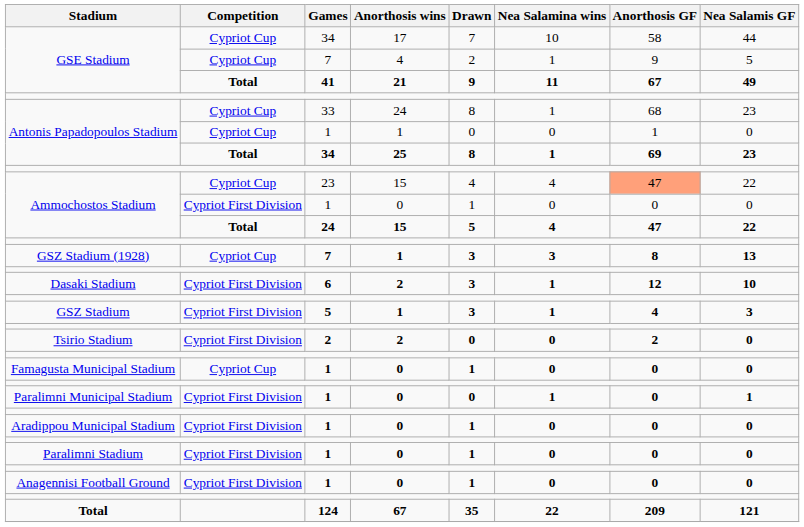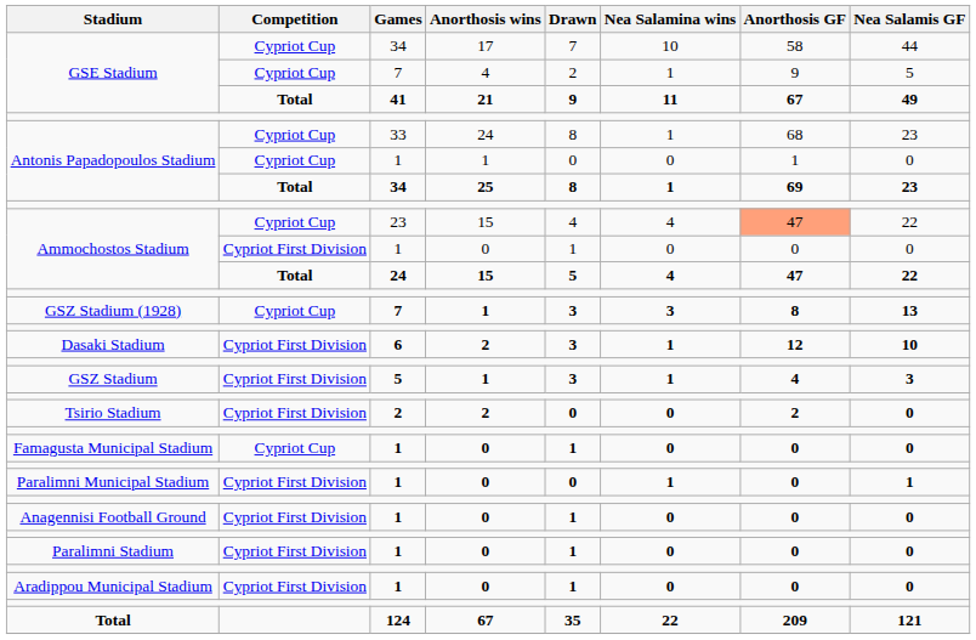 <table class="wikitable" style="margin:1em auto; text-align:center; font-size:90%">
 <tr>
 <th>Stadium</th>
 <th>Competition</th>
 <th>Games</th>
 <th>Anorthosis wins</th>
 <th>Drawn</th>
 <th>Nea Salamina wins</th>
 <th>Anorthosis GF</th>
 <th>Nea Salamis GF</th>
 </tr>
 <tr>
 <td rowspan=3><a href='#'>GSE Stadium</a></td>
 <td><a href='#'>Cypriot Cup</a></td>
 <td>34</td>
 <td>17</td>
 <td>7</td>
 <td>10</td>
 <td>58</td>
 <td>44</td>
 </tr>
 <tr>
 <td><a href='#'>Cypriot Cup</a></td>
 <td>7</td>
 <td>4</td>
 <td>2</td>
 <td>1</td>
 <td>9</td>
 <td>5</td>
 </tr>
 <tr>
 <td><strong>Total</strong></td>
 <td><strong>41</strong></td>
 <td><strong>21</strong></td>
 <td><strong>9</strong></td>
 <td><strong>11</strong></td>
 <td><strong>67</strong></td>
 <td><strong>49</strong></td>
 </tr>
 <tr>
 <td colspan="8"></td>
 </tr>
 <tr>
 <td rowspan=3><a href='#'>Antonis Papadopoulos Stadium</a></td>
 <td><a href='#'>Cypriot Cup</a></td>
 <td>33</td>
 <td>24</td>
 <td>8</td>
 <td>1</td>
 <td>68</td>
 <td>23</td>
 </tr>
 <tr>
 <td><a href='#'>Cypriot Cup</a></td>
 <td>1</td>
 <td>1</td>
 <td>0</td>
 <td>0</td>
 <td>1</td>
 <td>0</td>
 </tr>
 <tr>
 <td><strong>Total</strong></td>
 <td><strong>34</strong></td>
 <td><strong>25</strong></td>
 <td><strong>8</strong></td>
 <td><strong>1</strong></td>
 <td><strong>69</strong></td>
 <td><strong>23</strong></td>
 </tr>
 <tr>
 <td colspan="8"></td>
 </tr>
 <tr>
 <td rowspan=3><a href='#'>Ammochostos Stadium</a></td>
 <td><a href='#'>Cypriot Cup</a></td>
 <td>23</td>
 <td>15</td>
 <td>4</td>
 <td>4</td>
 <td style="background: lightsalmon;">47</td>
 <td>22</td>
 </tr>
 <tr>
 <td><a href='#'>Cypriot First Division</a></td>
 <td>1</td>
 <td>0</td>
 <td>1</td>
 <td>0</td>
 <td>0</td>
 <td>0</td>
 </tr>
 <tr>
 <td><strong>Total</strong></td>
 <td><strong>24</strong></td>
 <td><strong>15</strong></td>
 <td><strong>5</strong></td>
 <td><strong>4</strong></td>
 <td><strong>47</strong></td>
 <td><strong>22</strong></td>
 </tr>
 <tr>
 <td colspan="8"></td>
 </tr>
 <tr>
 <td rowspan=1><a href='#'>GSZ Stadium (1928)</a></td>
 <td><a href='#'>Cypriot Cup</a></td>
 <td><strong>7</strong></td>
 <td><strong>1</strong></td>
 <td><strong>3</strong></td>
 <td><strong>3</strong></td>
 <td><strong>8</strong></td>
 <td><strong>13</strong></td>
 </tr>
 <tr>
 <td colspan="8"></td>
 </tr>
 <tr>
 <td rowspan=1><a href='#'>Dasaki Stadium</a></td>
 <td><a href='#'>Cypriot First Division</a></td>
 <td><strong>6</strong></td>
 <td><strong>2</strong></td>
 <td><strong>3</strong></td>
 <td><strong>1</strong></td>
 <td><strong>12</strong></td>
 <td><strong>10</strong></td>
 </tr>
 <tr>
 <td colspan="8"></td>
 </tr>
 <tr>
 <td><a href='#'>GSZ Stadium</a></td>
 <td><a href='#'>Cypriot First Division</a></td>
 <td><strong>5</strong></td>
 <td><strong>1</strong></td>
 <td><strong>3</strong></td>
 <td><strong>1</strong></td>
 <td><strong>4</strong></td>
 <td><strong>3</strong></td>
 </tr>
 <tr>
 <td colspan="8"></td>
 </tr>
 <tr>
 <td><a href='#'>Tsirio Stadium</a></td>
 <td><a href='#'>Cypriot First Division</a></td>
 <td><strong>2</strong></td>
 <td><strong>2</strong></td>
 <td><strong>0</strong></td>
 <td><strong>0</strong></td>
 <td><strong>2</strong></td>
 <td><strong>0</strong></td>
 </tr>
 <tr>
 <td colspan="8"></td>
 </tr>
 <tr>
 <td><a href='#'>Famagusta Municipal Stadium</a></td>
 <td><a href='#'>Cypriot Cup</a></td>
 <td><strong>1</strong></td>
 <td><strong>0</strong></td>
 <td><strong>1</strong></td>
 <td><strong>0</strong></td>
 <td><strong>0</strong></td>
 <td><strong>0</strong></td>
 </tr>
 <tr>
 <td colspan="8"></td>
 </tr>
 <tr>
 <td rowspan=1><a href='#'>Paralimni Municipal Stadium</a></td>
 <td><a href='#'>Cypriot First Division</a></td>
 <td><strong>1</strong></td>
 <td><strong>0</strong></td>
 <td><strong>0</strong></td>
 <td><strong>1</strong></td>
 <td><strong>0</strong></td>
 <td><strong>1</strong></td>
 </tr>
 <tr>
 <td colspan="8"></td>
 </tr>
 <tr>
-<td><a href='#'>Aradippou Municipal Stadium</a></td>
+<td rowspan=1><a href='#'>Anagennisi Football Ground</a></td>
 <td><a href='#'>Cypriot First Division</a></td>
 <td><strong>1</strong></td>
 <td><strong>0</strong></td>
 <td><strong>1</strong></td>
 <td><strong>0</strong></td>
 <td><strong>0</strong></td>
 <td><strong>0</strong></td>
 </tr>
 <tr>
 <td colspan="8"></td>
 </tr>
 <tr>
 <td><a href='#'>Paralimni Stadium</a></td>
 <td><a href='#'>Cypriot First Division</a></td>
 <td><strong>1</strong></td>
 <td><strong>0</strong></td>
 <td><strong>1</strong></td>
 <td><strong>0</strong></td>
 <td><strong>0</strong></td>
 <td><strong>0</strong></td>
 </tr>
 <tr>
 <td colspan="8"></td>
 </tr>
 <tr>
-<td rowspan=1><a href='#'>Anagennisi Football Ground</a></td>
+<td><a href='#'>Aradippou Municipal Stadium</a></td>
 <td><a href='#'>Cypriot First Division</a></td>
 <td><strong>1</strong></td>
 <td><strong>0</strong></td>
 <td><strong>1</strong></td>
 <td><strong>0</strong></td>
 <td><strong>0</strong></td>
 <td><strong>0</strong></td>
 </tr>
 <tr>
 <td colspan="8"></td>
 </tr>
 <tr>
 <td rowspan="1"><strong>Total</strong></td>
 <td></td>
 <td><strong>124</strong></td>
 <td><strong>67</strong></td>
 <td><strong>35</strong></td>
 <td><strong>22</strong></td>
 <td><strong>209</strong></td>
 <td><strong>121</strong></td>
 </tr>
 <tr>
 </tr>
 </table>
